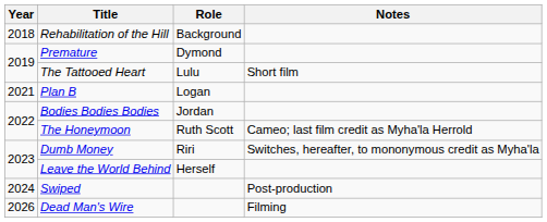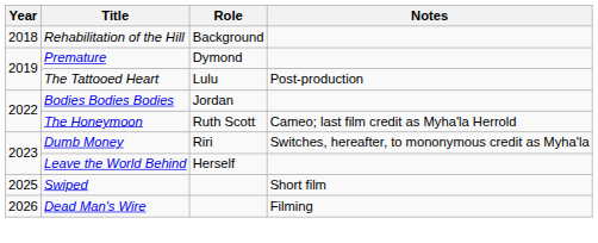 <table class="wikitable sortable">
 <tr>
 <th>Year</th>
 <th>Title</th>
 <th>Role</th>
 <th class="unsortable">Notes</th>
 </tr>
 <tr>
 <td>2018</td>
 <td><em>Rehabilitation of the Hill</em></td>
 <td>Background</td>
 <td></td>
 </tr>
 <tr>
 <td rowspan="2">2019</td>
 <td><em><a href='#'>Premature</a></em></td>
 <td>Dymond</td>
 <td></td>
 </tr>
 <tr>
 <td><em>The Tattooed Heart</em></td>
 <td>Lulu</td>
-<td>Short film</td>
-</tr>
-<tr>
-<td>2021</td>
-<td><em><a href='#'>Plan B</a></em></td>
-<td>Logan</td>
-<td></td>
+<td>Post-production</td>
 </tr>
 <tr>
 <td rowspan="2">2022</td>
 <td><em><a href='#'>Bodies Bodies Bodies</a></em></td>
 <td>Jordan</td>
 <td></td>
 </tr>
 <tr>
 <td><em><a href='#'>The Honeymoon</a></em></td>
 <td>Ruth Scott</td>
 <td>Cameo; last film credit as Myha'la Herrold</td>
 </tr>
 <tr>
 <td rowspan="2">2023</td>
 <td><em><a href='#'>Dumb Money</a></em></td>
 <td>Riri</td>
 <td>Switches, hereafter, to mononymous credit as Myha'la</td>
 </tr>
 <tr>
 <td><em><a href='#'>Leave the World Behind</a></em></td>
 <td>Herself</td>
 <td></td>
 </tr>
 <tr>
-<td>2024</td>
+<td>2025</td>
 <td><em><a href='#'>Swiped</a></em></td>
 <td></td>
-<td>Post-production</td>
+<td>Short film</td>
 </tr>
 <tr>
 <td>2026</td>
 <td><em><a href='#'>Dead Man's Wire</a></em></td>
 <td></td>
 <td>Filming</td>
 </tr>
 </table>
